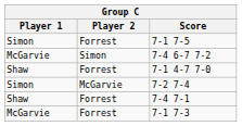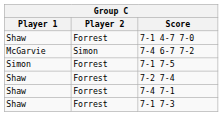 <table class="wikitable">
 <tr>
 <th colspan="3">Group C</th>
 </tr>
 <tr>
 <th width=100>Player 1</th>
 <th width=100>Player 2</th>
 <th width=120>Score</th>
 </tr>
 <tr>
-<td>Simon</td>
+<td>Shaw</td>
 <td>Forrest</td>
-<td>7-1 7-5</td>
+<td>7-1 4-7 7-0</td>
 </tr>
 <tr>
 <td>McGarvie</td>
 <td>Simon</td>
 <td>7-4 6-7 7-2</td>
 </tr>
 <tr>
+<td>Simon</td>
+<td>Forrest</td>
+<td>7-1 7-5</td>
+</tr>
+<tr>
 <td>Shaw</td>
 <td>Forrest</td>
-<td>7-1 4-7 7-0</td>
-</tr>
-<tr>
-<td>Simon</td>
-<td>McGarvie</td>
 <td>7-2 7-4</td>
 </tr>
 <tr>
 <td>Shaw</td>
 <td>Forrest</td>
 <td>7-4 7-1</td>
 </tr>
 <tr>
-<td>McGarvie</td>
+<td>Shaw</td>
 <td>Forrest</td>
 <td>7-1 7-3</td>
 </tr>
 </table>
